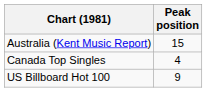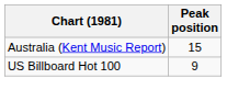 <table class="wikitable">
 <tr>
 <th>Chart (1981)</th>
 <th>Peak<br>position</th>
 </tr>
 <tr>
 <td>Australia (<a href='#'>Kent Music Report</a>)</td>
 <td style="text-align:center;">15</td>
 </tr>
 <tr>
-<td>Canada Top Singles</td>
-<td style="text-align:center;">4</td>
-</tr>
-<tr>
 <td>US Billboard Hot 100</td>
 <td style="text-align:center;">9</td>
 </tr>
 </table>
